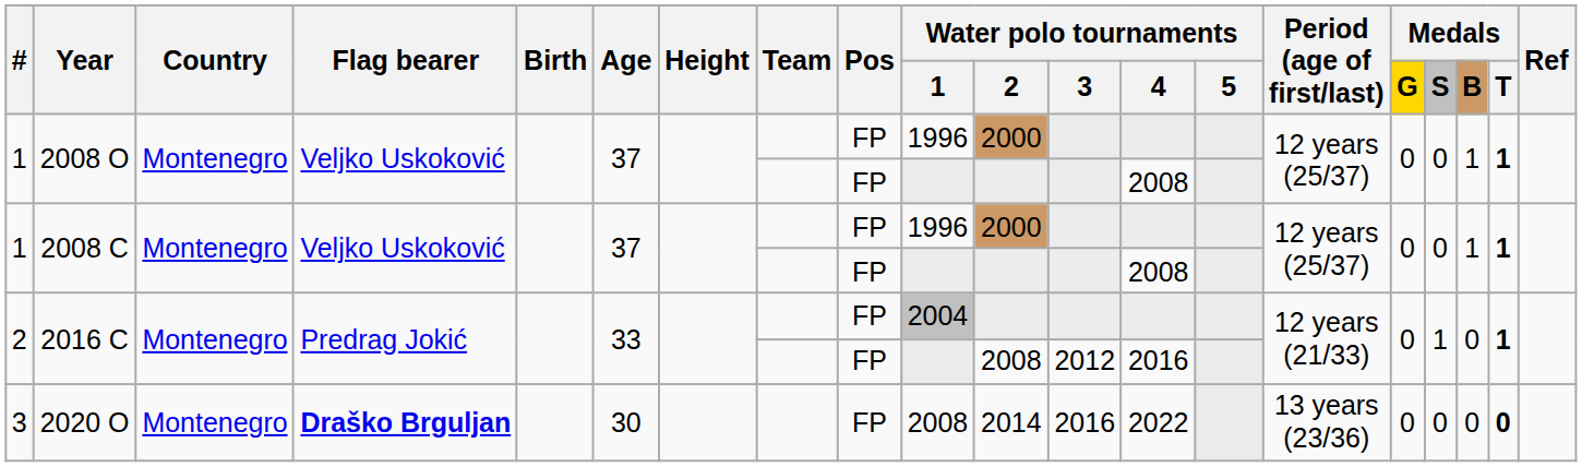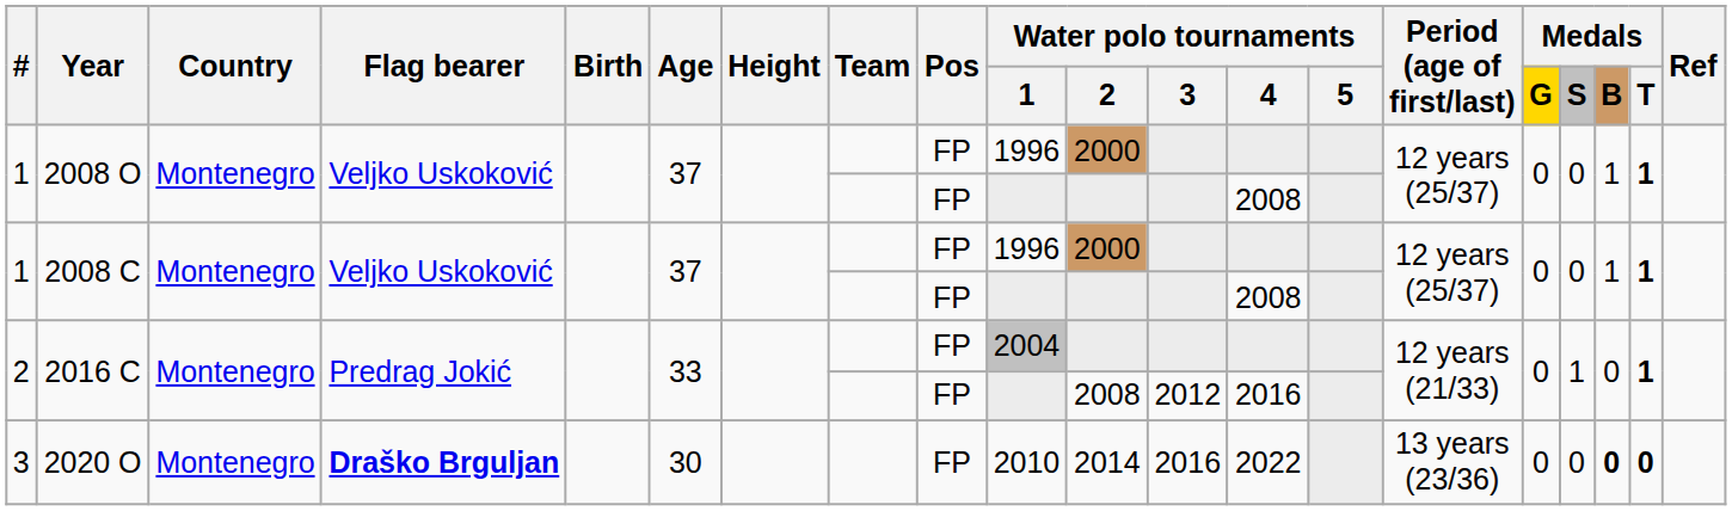 <table class="wikitable sortable" style="text-align: center; font-size: 80%; margin-left: 1em;">
 <tr>
 <th rowspan="2">#</th>
 <th rowspan="2">Year</th>
 <th rowspan="2">Country</th>
 <th rowspan="2">Flag bearer</th>
 <th rowspan="2">Birth</th>
 <th rowspan="2">Age</th>
 <th rowspan="2">Height</th>
 <th rowspan="2">Team</th>
 <th rowspan="2">Pos</th>
 <th colspan="5">Water polo tournaments</th>
 <th rowspan="2">Period<br>(age of<br>first/last)</th>
 <th colspan="4">Medals</th>
 <th rowspan="2" class="unsortable">Ref</th>
 </tr>
 <tr>
 <th>1</th>
 <th style="width: 2em;" class="unsortable">2</th>
 <th style="width: 2em;" class="unsortable">3</th>
 <th style="width: 2em;" class="unsortable">4</th>
 <th style="width: 2em;" class="unsortable">5</th>
 <th style="background-color: gold;">G</th>
 <th style="background-color: silver;">S</th>
 <th style="background-color: #cc9966;">B</th>
 <th>T</th>
 </tr>
 <tr>
 <td rowspan="2" data-sort-value="1 O">1</td>
 <td rowspan="2">2008 O</td>
 <td rowspan="2" style="text-align: left;"> <a href='#'>Montenegro</a></td>
 <td rowspan="2" style="text-align: left;" data-sort-value="Uskoković, Veljko"><a href='#'>Veljko Uskoković</a></td>
 <td rowspan="2"></td>
 <td rowspan="2">37</td>
 <td rowspan="2"></td>
 <td style="text-align: left;" data-sort-value="Yugoslavia, FR"></td>
 <td>FP</td>
 <td>1996</td>
 <td style="background-color: #cc9966;">2000</td>
 <td style="background-color: #ececec;"></td>
 <td style="background-color: #ececec;"></td>
 <td style="background-color: #ececec;"></td>
 <td rowspan="2">12 years<br>(25/37)</td>
 <td rowspan="2">0</td>
 <td rowspan="2">0</td>
 <td rowspan="2">1</td>
 <td rowspan="2"><strong>1</strong></td>
 <td rowspan="2"></td>
 </tr>
 <tr class="expand-child">
 <td style="text-align: left;"></td>
 <td>FP</td>
 <td style="background-color: #ececec;"></td>
 <td style="background-color: #ececec;"></td>
 <td style="background-color: #ececec;"></td>
 <td>2008</td>
 <td style="background-color: #ececec;"></td>
 </tr>
 <tr>
 <td rowspan="2" data-sort-value="1 Z">1</td>
 <td rowspan="2" data-sort-value="2008 Z">2008 C</td>
 <td rowspan="2" style="text-align: left;"> <a href='#'>Montenegro</a></td>
 <td rowspan="2" style="text-align: left;" data-sort-value="Uskoković, Veljko"><a href='#'>Veljko Uskoković</a></td>
 <td rowspan="2"></td>
 <td rowspan="2">37</td>
 <td rowspan="2"></td>
 <td style="text-align: left;" data-sort-value="Yugoslavia, FR"></td>
 <td>FP</td>
 <td>1996</td>
 <td style="background-color: #cc9966;">2000</td>
 <td style="background-color: #ececec;"></td>
 <td style="background-color: #ececec;"></td>
 <td style="background-color: #ececec;"></td>
 <td rowspan="2">12 years<br>(25/37)</td>
 <td rowspan="2">0</td>
 <td rowspan="2">0</td>
 <td rowspan="2">1</td>
 <td rowspan="2"><strong>1</strong></td>
 <td rowspan="2"></td>
 </tr>
 <tr class="expand-child">
 <td style="text-align: left;"></td>
 <td>FP</td>
 <td style="background-color: #ececec;"></td>
 <td style="background-color: #ececec;"></td>
 <td style="background-color: #ececec;"></td>
 <td>2008</td>
 <td style="background-color: #ececec;"></td>
 </tr>
 <tr>
 <td rowspan="2">2</td>
 <td rowspan="2" data-sort-value="2016 Z">2016 C</td>
 <td rowspan="2" style="text-align: left;"> <a href='#'>Montenegro</a></td>
 <td rowspan="2" style="text-align: left;" data-sort-value="Jokić, Predrag"><a href='#'>Predrag Jokić</a></td>
 <td rowspan="2"></td>
 <td rowspan="2">33</td>
 <td rowspan="2"></td>
 <td style="text-align: left;"></td>
 <td>FP</td>
 <td style="background-color: silver;">2004</td>
 <td style="background-color: #ececec;"></td>
 <td style="background-color: #ececec;"></td>
 <td style="background-color: #ececec;"></td>
 <td style="background-color: #ececec;"></td>
 <td rowspan="2">12 years<br>(21/33)</td>
 <td rowspan="2">0</td>
 <td rowspan="2">1</td>
 <td rowspan="2">0</td>
 <td rowspan="2"><strong>1</strong></td>
 <td rowspan="2"></td>
 </tr>
 <tr class="expand-child">
 <td style="text-align: left;"></td>
 <td>FP</td>
 <td style="background-color: #ececec;"></td>
 <td>2008</td>
 <td>2012</td>
 <td>2016</td>
 <td style="background-color: #ececec;"></td>
 </tr>
 <tr>
 <td>3</td>
 <td>2020 O</td>
 <td style="text-align: left;"> <a href='#'>Montenegro</a></td>
 <td style="text-align: left;" data-sort-value="Brguljan, Draško"><strong><a href='#'>Draško Brguljan</a></strong></td>
 <td></td>
 <td>30</td>
 <td></td>
 <td style="text-align: left;"></td>
 <td>FP</td>
-<td>2008</td>
+<td>2010</td>
 <td>2014</td>
 <td>2016</td>
 <td>2022</td>
 <td style="background-color: #ececec;"></td>
 <td>13 years<br>(23/36)</td>
 <td>0</td>
 <td>0</td>
-<td>0</td>
+<td><strong>0</strong></td>
 <td><strong>0</strong></td>
 <td></td>
 </tr>
 </table>
